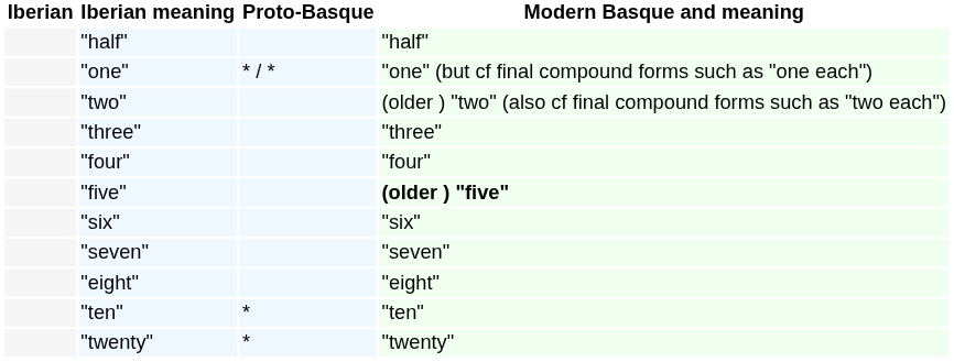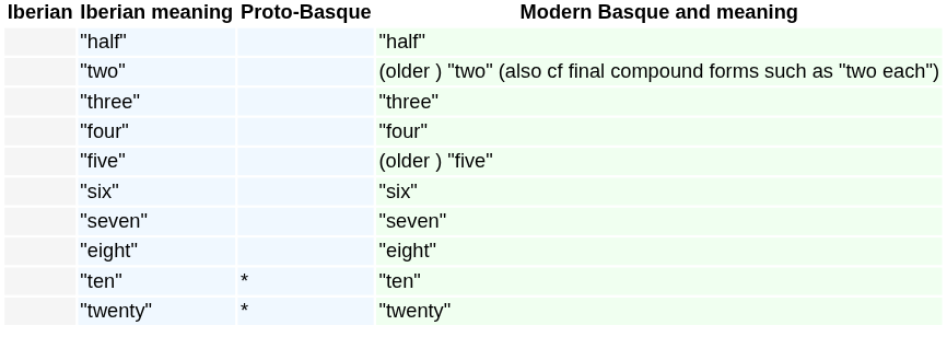 <table align="center" border="0" cellpadding="2" cellspacing="2">
 <tr>
 <th>Iberian</th>
 <th>Iberian meaning</th>
 <th>Proto-Basque</th>
 <th>Modern Basque and meaning</th>
 </tr>
 <tr ---->
 <td bgcolor=whitesmoke></td>
 <td bgcolor=aliceblue>"half"</td>
 <td bgcolor=aliceblue></td>
 <td bgcolor=honeydew> "half"</td>
-</tr>
-<tr ---->
-<td bgcolor=whitesmoke></td>
-<td bgcolor=aliceblue>"one"</td>
-<td bgcolor=aliceblue>* / *</td>
-<td bgcolor=honeydew> "one" (but cf  final compound forms such as  "one each")</td>
 </tr>
 <tr ---->
 <td bgcolor=whitesmoke></td>
 <td bgcolor=aliceblue>"two"</td>
 <td bgcolor=aliceblue></td>
 <td bgcolor=honeydew> (older ) "two" (also cf  final compound forms such as  "two each")</td>
 </tr>
 <tr ---->
 <td bgcolor=whitesmoke></td>
 <td bgcolor=aliceblue>"three"</td>
 <td bgcolor=aliceblue></td>
 <td bgcolor=honeydew> "three"</td>
 </tr>
 <tr ---->
 <td bgcolor=whitesmoke></td>
 <td bgcolor=aliceblue>"four"</td>
 <td bgcolor=aliceblue></td>
 <td bgcolor=honeydew> "four"</td>
 </tr>
 <tr ---->
 <td bgcolor=whitesmoke></td>
 <td bgcolor=aliceblue>"five"</td>
 <td bgcolor=aliceblue></td>
-<td bgcolor=honeydew><strong> (older ) "five"</strong></td>
+<td bgcolor=honeydew> (older ) "five"</td>
 </tr>
 <tr ---->
 <td bgcolor=whitesmoke></td>
 <td bgcolor=aliceblue>"six"</td>
 <td bgcolor=aliceblue></td>
 <td bgcolor=honeydew>  "six"</td>
 </tr>
 <tr ---->
 <td bgcolor=whitesmoke></td>
 <td bgcolor=aliceblue>"seven"</td>
 <td bgcolor=aliceblue></td>
 <td bgcolor=honeydew> "seven"</td>
 </tr>
 <tr ---->
 <td bgcolor=whitesmoke></td>
 <td bgcolor=aliceblue>"eight"</td>
 <td bgcolor=aliceblue></td>
 <td bgcolor=honeydew> "eight"</td>
 </tr>
 <tr ---->
 <td bgcolor=whitesmoke></td>
 <td bgcolor=aliceblue>"ten"</td>
 <td bgcolor=aliceblue>*</td>
 <td bgcolor=honeydew> "ten"</td>
 </tr>
 <tr ---->
 <td bgcolor=whitesmoke></td>
 <td bgcolor=aliceblue>"twenty"</td>
 <td bgcolor=aliceblue>*</td>
 <td bgcolor=honeydew> "twenty"</td>
 </tr>
 </table>
